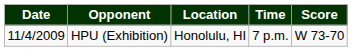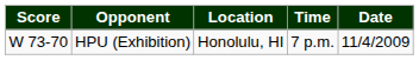 <table class="wikitable" style="text-align:center">
 <tr>
-<th style="background:#030;color:#FFFFFF;">Date</th>
+<th style="background:#030;color:#FFFFFF;">Score</th>
 <th style="background:#030;color:#FFFFFF;">Opponent</th>
 <th style="background:#030;color:#FFFFFF;">Location</th>
 <th style="background:#030;color:#FFFFFF;">Time</th>
-<th style="background:#030;color:#FFFFFF;">Score</th>
+<th style="background:#030;color:#FFFFFF;">Date</th>
 </tr>
 <tr>
-<td>11/4/2009</td>
+<td>W 73-70</td>
 <td>HPU (Exhibition)</td>
 <td>Honolulu, HI</td>
 <td>7 p.m.</td>
-<td>W 73-70</td>
+<td>11/4/2009</td>
 </tr>
 </table>
